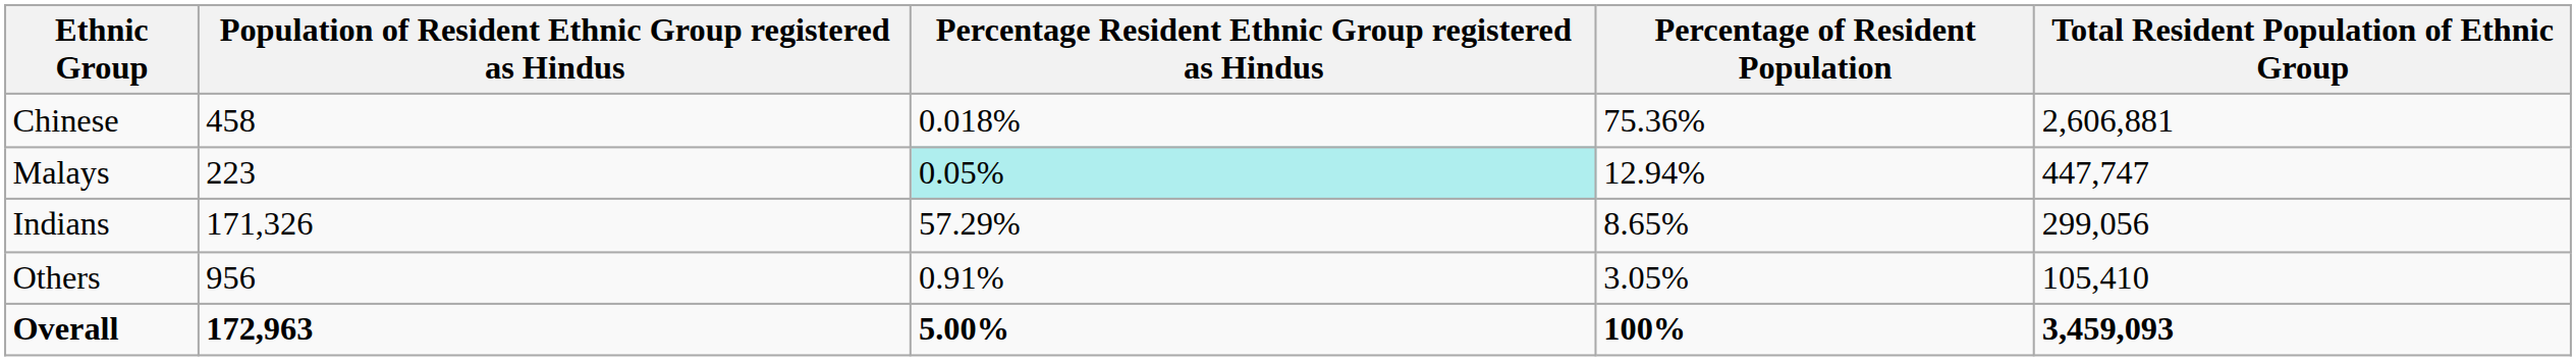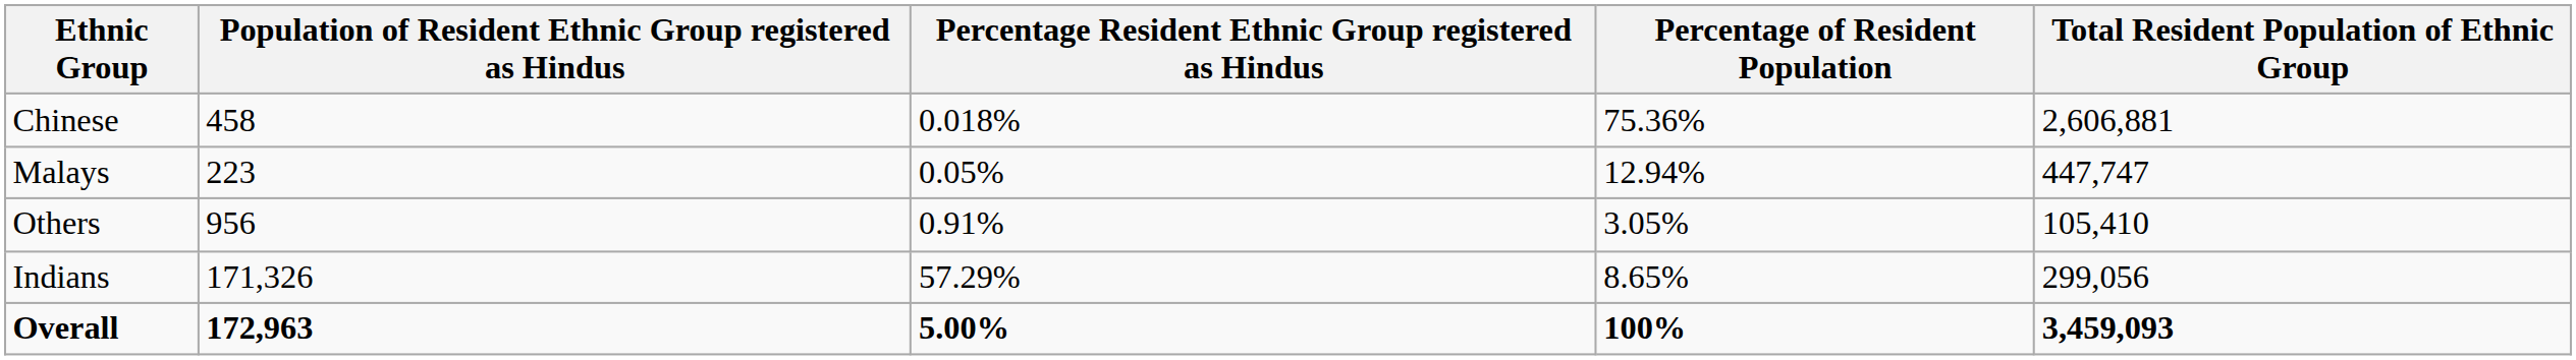 <table class="wikitable">
 <tr>
 <th>Ethnic Group</th>
 <th>Population of Resident Ethnic Group registered as Hindus</th>
 <th>Percentage Resident Ethnic Group registered as Hindus</th>
 <th>Percentage of Resident Population</th>
 <th>Total Resident Population of Ethnic Group</th>
 </tr>
 <tr>
 <td>Chinese</td>
 <td>458</td>
 <td>0.018%</td>
 <td>75.36%</td>
 <td>2,606,881</td>
 </tr>
 <tr>
 <td>Malays</td>
 <td>223</td>
-<td style="background: paleturquoise;">0.05%</td>
+<td>0.05%</td>
 <td>12.94%</td>
 <td>447,747</td>
+</tr>
+<tr>
+<td>Others</td>
+<td>956</td>
+<td>0.91%</td>
+<td>3.05%</td>
+<td>105,410</td>
 </tr>
 <tr>
 <td>Indians</td>
 <td>171,326</td>
 <td>57.29%</td>
 <td>8.65%</td>
 <td>299,056</td>
 </tr>
 <tr>
-<td>Others</td>
-<td>956</td>
-<td>0.91%</td>
-<td>3.05%</td>
-<td>105,410</td>
-</tr>
-<tr>
 <td><strong>Overall</strong></td>
 <td><strong>172,963</strong></td>
 <td><strong>5.00%</strong></td>
 <td><strong>100%</strong></td>
 <td><strong>3,459,093</strong></td>
 </tr>
 </table>
